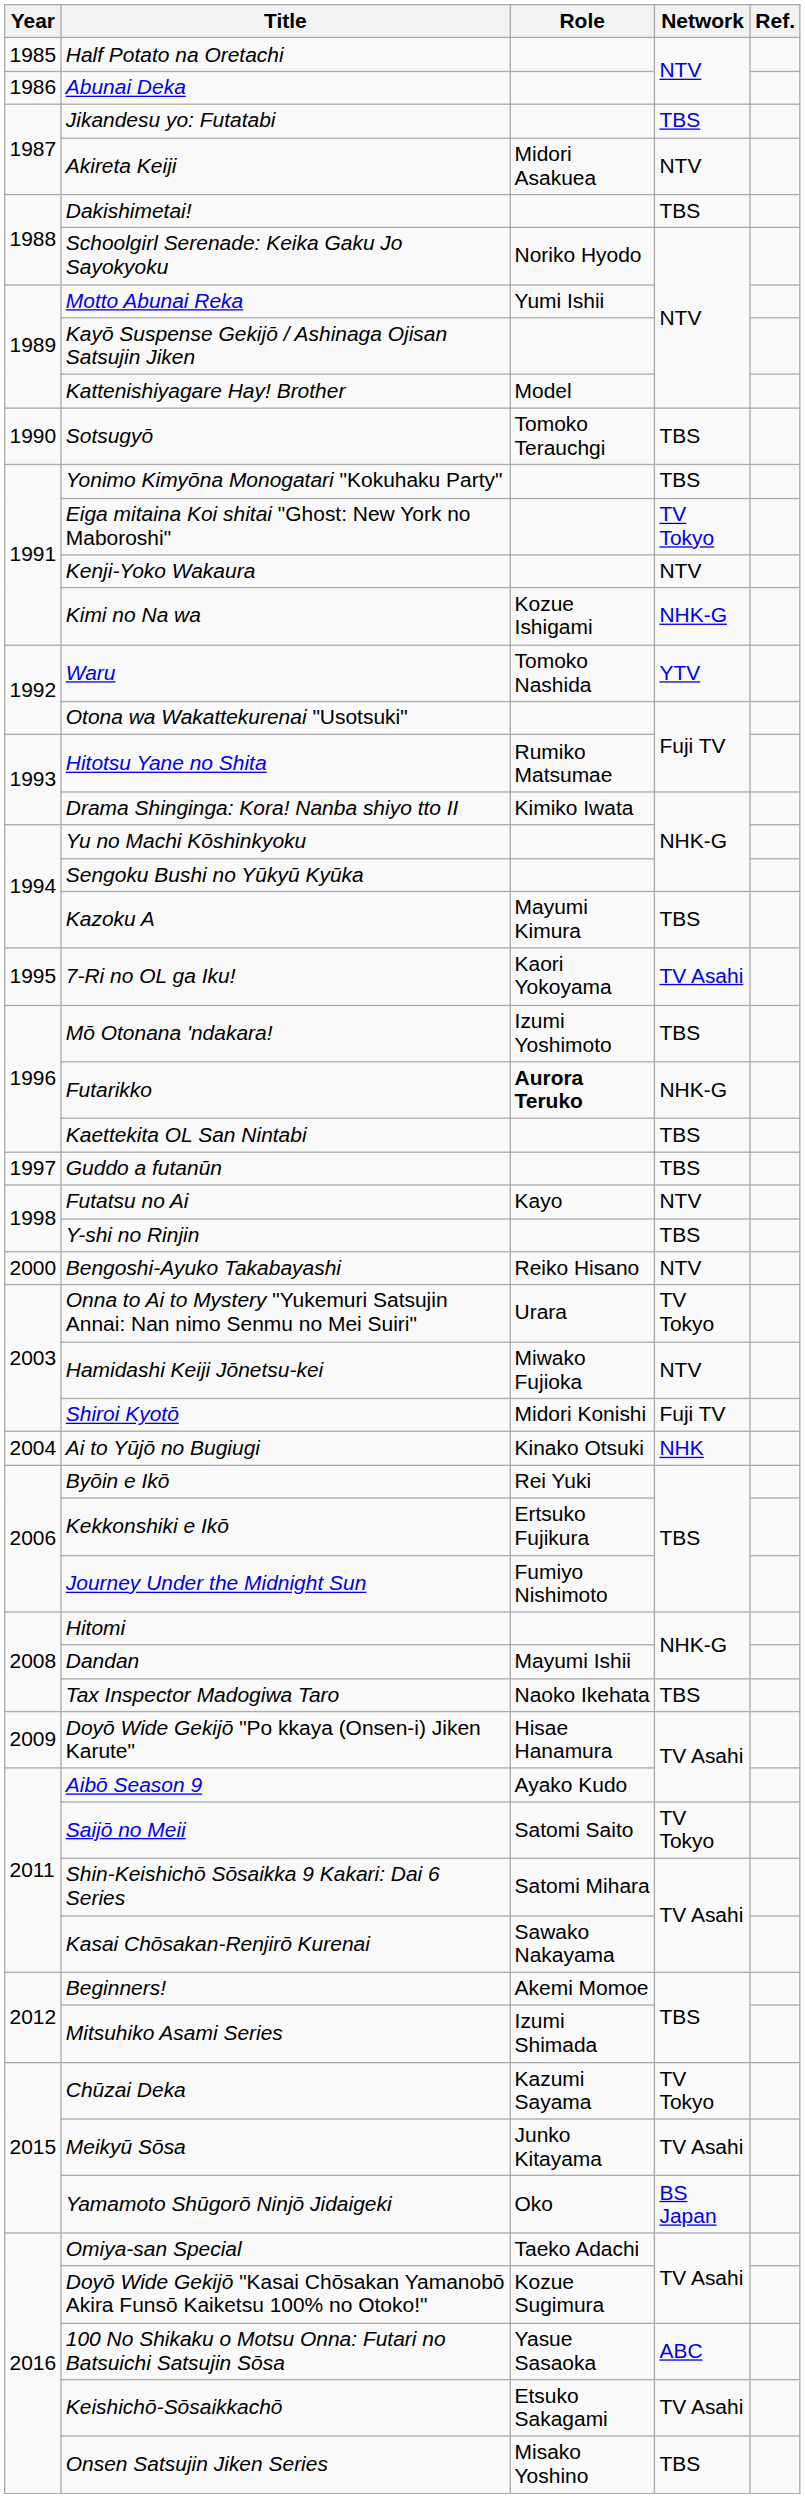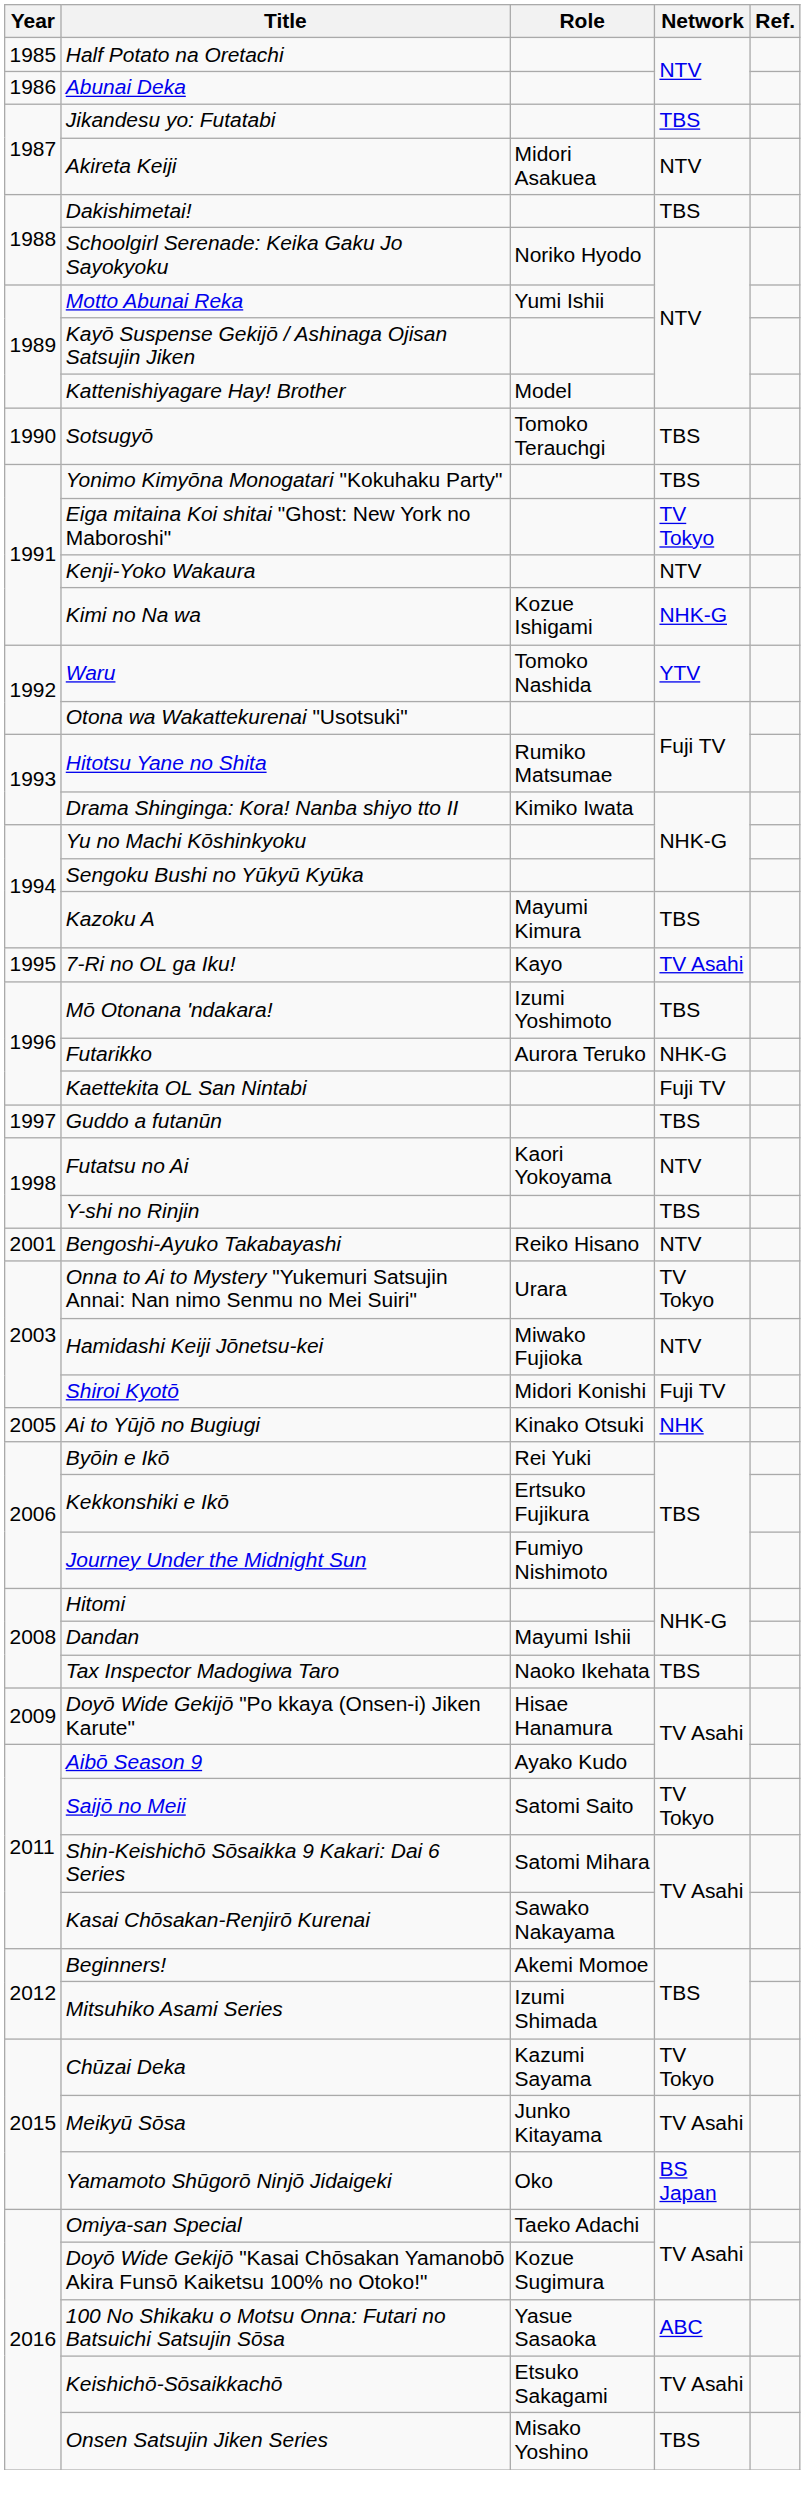 <table class="wikitable">
 <tr>
 <th>Year</th>
 <th>Title</th>
 <th>Role</th>
 <th>Network</th>
 <th>Ref.</th>
 </tr>
 <tr>
 <td>1985</td>
 <td><em>Half Potato na Oretachi</em></td>
 <td></td>
 <td rowspan="2"><a href='#'>NTV</a></td>
 <td></td>
 </tr>
 <tr>
 <td>1986</td>
 <td><em><a href='#'>Abunai Deka</a></em></td>
 <td></td>
 <td></td>
 </tr>
 <tr>
 <td rowspan="2">1987</td>
 <td><em>Jikandesu yo: Futatabi</em></td>
 <td></td>
 <td><a href='#'>TBS</a></td>
 <td></td>
 </tr>
 <tr>
 <td><em>Akireta Keiji</em></td>
 <td>Midori Asakuea</td>
 <td>NTV</td>
 <td></td>
 </tr>
 <tr>
 <td rowspan="2">1988</td>
 <td><em>Dakishimetai!</em></td>
 <td></td>
 <td>TBS</td>
 <td></td>
 </tr>
 <tr>
 <td><em>Schoolgirl Serenade: Keika Gaku Jo Sayokyoku</em></td>
 <td>Noriko Hyodo</td>
 <td rowspan="4">NTV</td>
 <td></td>
 </tr>
 <tr>
 <td rowspan="3">1989</td>
 <td><em><a href='#'>Motto Abunai Reka</a></em></td>
 <td>Yumi Ishii</td>
 <td></td>
 </tr>
 <tr>
 <td><em>Kayō Suspense Gekijō / Ashinaga Ojisan Satsujin Jiken</em></td>
 <td></td>
 <td></td>
 </tr>
 <tr>
 <td><em>Kattenishiyagare Hay! Brother</em></td>
 <td>Model</td>
 <td></td>
 </tr>
 <tr>
 <td>1990</td>
 <td><em>Sotsugyō</em></td>
 <td>Tomoko Terauchgi</td>
 <td>TBS</td>
 <td></td>
 </tr>
 <tr>
 <td rowspan="4">1991</td>
 <td><em>Yonimo Kimyōna Monogatari</em> "Kokuhaku Party"</td>
 <td></td>
 <td>TBS</td>
 <td></td>
 </tr>
 <tr>
 <td><em>Eiga mitaina Koi shitai</em> "Ghost: New York no Maboroshi"</td>
 <td></td>
 <td><a href='#'>TV Tokyo</a></td>
 <td></td>
 </tr>
 <tr>
 <td><em>Kenji-Yoko Wakaura</em></td>
 <td></td>
 <td>NTV</td>
 <td></td>
 </tr>
 <tr>
 <td><em>Kimi no Na wa</em></td>
 <td>Kozue Ishigami</td>
 <td><a href='#'>NHK-G</a></td>
 <td></td>
 </tr>
 <tr>
 <td rowspan="2">1992</td>
 <td><em><a href='#'>Waru</a></em></td>
 <td>Tomoko Nashida</td>
 <td><a href='#'>YTV</a></td>
 <td></td>
 </tr>
 <tr>
 <td><em>Otona wa Wakattekurenai</em> "Usotsuki"</td>
 <td></td>
 <td rowspan="2">Fuji TV</td>
 <td></td>
 </tr>
 <tr>
 <td rowspan="2">1993</td>
 <td><em><a href='#'>Hitotsu Yane no Shita</a></em></td>
 <td>Rumiko Matsumae</td>
 <td></td>
 </tr>
 <tr>
 <td><em>Drama Shinginga: Kora! Nanba shiyo tto II</em></td>
 <td>Kimiko Iwata</td>
 <td rowspan="3">NHK-G</td>
 <td></td>
 </tr>
 <tr>
 <td rowspan="3">1994</td>
 <td><em>Yu no Machi Kōshinkyoku</em></td>
 <td></td>
 <td></td>
 </tr>
 <tr>
 <td><em>Sengoku Bushi no Yūkyū Kyūka</em></td>
 <td></td>
 <td></td>
 </tr>
 <tr>
 <td><em>Kazoku A</em></td>
 <td>Mayumi Kimura</td>
 <td>TBS</td>
 <td></td>
 </tr>
 <tr>
 <td>1995</td>
 <td><em>7-Ri no OL ga Iku!</em></td>
-<td>Kaori Yokoyama</td>
+<td>Kayo</td>
 <td><a href='#'>TV Asahi</a></td>
 <td></td>
 </tr>
 <tr>
 <td rowspan="3">1996</td>
 <td><em>Mō Otonana 'ndakara!</em></td>
 <td>Izumi Yoshimoto</td>
 <td>TBS</td>
 <td></td>
 </tr>
 <tr>
 <td><em>Futarikko</em></td>
-<td><strong>Aurora Teruko</strong></td>
+<td>Aurora Teruko</td>
 <td>NHK-G</td>
 <td></td>
 </tr>
 <tr>
 <td><em>Kaettekita OL San Nintabi</em></td>
 <td></td>
-<td>TBS</td>
+<td>Fuji TV</td>
 <td></td>
 </tr>
 <tr>
 <td>1997</td>
 <td><em>Guddo a futanūn</em></td>
 <td></td>
 <td>TBS</td>
 <td></td>
 </tr>
 <tr>
 <td rowspan="2">1998</td>
 <td><em>Futatsu no Ai</em></td>
-<td>Kayo</td>
+<td>Kaori Yokoyama</td>
 <td>NTV</td>
 <td></td>
 </tr>
 <tr>
 <td><em>Y-shi no Rinjin</em></td>
 <td></td>
 <td>TBS</td>
 <td></td>
 </tr>
 <tr>
-<td>2000</td>
+<td>2001</td>
 <td><em>Bengoshi-Ayuko Takabayashi</em></td>
 <td>Reiko Hisano</td>
 <td>NTV</td>
 <td></td>
 </tr>
 <tr>
 <td rowspan="3">2003</td>
 <td><em>Onna to Ai to Mystery</em> "Yukemuri Satsujin Annai: Nan nimo Senmu no Mei Suiri"</td>
 <td>Urara</td>
 <td>TV Tokyo</td>
 <td></td>
 </tr>
 <tr>
 <td><em>Hamidashi Keiji Jōnetsu-kei</em></td>
 <td>Miwako Fujioka</td>
 <td>NTV</td>
 <td></td>
 </tr>
 <tr>
 <td><em><a href='#'>Shiroi Kyotō</a></em></td>
 <td>Midori Konishi</td>
 <td>Fuji TV</td>
 <td></td>
 </tr>
 <tr>
-<td>2004</td>
+<td>2005</td>
 <td><em>Ai to Yūjō no Bugiugi</em></td>
 <td>Kinako Otsuki</td>
 <td><a href='#'>NHK</a></td>
 <td></td>
 </tr>
 <tr>
 <td rowspan="3">2006</td>
 <td><em>Byōin e Ikō</em></td>
 <td>Rei Yuki</td>
 <td rowspan="3">TBS</td>
 <td></td>
 </tr>
 <tr>
 <td><em>Kekkonshiki e Ikō</em></td>
 <td>Ertsuko Fujikura</td>
 <td></td>
 </tr>
 <tr>
 <td><em><a href='#'>Journey Under the Midnight Sun</a></em></td>
 <td>Fumiyo Nishimoto</td>
 <td></td>
 </tr>
 <tr>
 <td rowspan="3">2008</td>
 <td><em>Hitomi</em></td>
 <td></td>
 <td rowspan="2">NHK-G</td>
 <td></td>
 </tr>
 <tr>
 <td><em>Dandan</em></td>
 <td>Mayumi Ishii</td>
 <td></td>
 </tr>
 <tr>
 <td><em>Tax Inspector Madogiwa Taro</em></td>
 <td>Naoko Ikehata</td>
 <td>TBS</td>
 <td></td>
 </tr>
 <tr>
 <td>2009</td>
 <td><em>Doyō Wide Gekijō</em> "Po kkaya (Onsen-i) Jiken Karute"</td>
 <td>Hisae Hanamura</td>
 <td rowspan="2">TV Asahi</td>
 <td></td>
 </tr>
 <tr>
 <td rowspan="4">2011</td>
 <td><em><a href='#'>Aibō Season 9</a></em></td>
 <td>Ayako Kudo</td>
 <td></td>
 </tr>
 <tr>
 <td><em><a href='#'>Saijō no Meii</a></em></td>
 <td>Satomi Saito</td>
 <td>TV Tokyo</td>
 <td></td>
 </tr>
 <tr>
 <td><em>Shin-Keishichō Sōsaikka 9 Kakari: Dai 6 Series</em></td>
 <td>Satomi Mihara</td>
 <td rowspan="2">TV Asahi</td>
 <td></td>
 </tr>
 <tr>
 <td><em>Kasai Chōsakan-Renjirō Kurenai</em></td>
 <td>Sawako Nakayama</td>
 <td></td>
 </tr>
 <tr>
 <td rowspan="2">2012</td>
 <td><em>Beginners!</em></td>
 <td>Akemi Momoe</td>
 <td rowspan="2">TBS</td>
 <td></td>
 </tr>
 <tr>
 <td><em>Mitsuhiko Asami Series</em></td>
 <td>Izumi Shimada</td>
 <td></td>
 </tr>
 <tr>
 <td rowspan="3">2015</td>
 <td><em>Chūzai Deka</em></td>
 <td>Kazumi Sayama</td>
 <td>TV Tokyo</td>
 <td></td>
 </tr>
 <tr>
 <td><em>Meikyū Sōsa</em></td>
 <td>Junko Kitayama</td>
 <td>TV Asahi</td>
 <td></td>
 </tr>
 <tr>
 <td><em>Yamamoto Shūgorō Ninjō Jidaigeki</em></td>
 <td>Oko</td>
 <td><a href='#'>BS Japan</a></td>
 <td></td>
 </tr>
 <tr>
 <td rowspan="5">2016</td>
 <td><em>Omiya-san Special</em></td>
 <td>Taeko Adachi</td>
 <td rowspan="2">TV Asahi</td>
 <td></td>
 </tr>
 <tr>
 <td><em>Doyō Wide Gekijō</em> "Kasai Chōsakan Yamanobō Akira Funsō Kaiketsu 100% no Otoko!"</td>
 <td>Kozue Sugimura</td>
 <td></td>
 </tr>
 <tr>
 <td><em>100 No Shikaku o Motsu Onna: Futari no Batsuichi Satsujin Sōsa</em></td>
 <td>Yasue Sasaoka</td>
 <td><a href='#'>ABC</a></td>
 <td></td>
 </tr>
 <tr>
 <td><em>Keishichō-Sōsaikkachō</em></td>
 <td>Etsuko Sakagami</td>
 <td>TV Asahi</td>
 <td></td>
 </tr>
 <tr>
 <td><em>Onsen Satsujin Jiken Series</em></td>
 <td>Misako Yoshino</td>
 <td>TBS</td>
 <td></td>
 </tr>
 </table>
